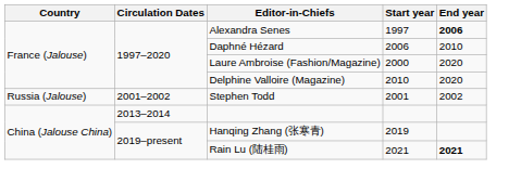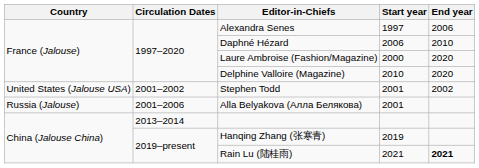 <table class="wikitable">
 <tr>
 <th>Country</th>
 <th>Circulation Dates</th>
 <th>Editor-in-Chiefs</th>
 <th>Start year</th>
 <th>End year</th>
 </tr>
 <tr>
 <td rowspan="4">France (<em>Jalouse</em>)</td>
 <td rowspan="4">1997–2020</td>
 <td>Alexandra Senes</td>
 <td>1997</td>
-<td><strong>2006</strong></td>
+<td>2006</td>
 </tr>
 <tr>
 <td>Daphné Hézard</td>
 <td>2006</td>
 <td>2010</td>
 </tr>
 <tr>
 <td>Laure Ambroise (Fashion/Magazine)</td>
 <td>2000</td>
 <td>2020</td>
 </tr>
 <tr>
 <td>Delphine Valloire (Magazine)</td>
 <td>2010</td>
 <td>2020</td>
 </tr>
 <tr>
-<td>Russia (<em>Jalouse</em>)</td>
+<td>United States (<em>Jalouse USA</em>)</td>
 <td>2001–2002</td>
 <td>Stephen Todd</td>
 <td>2001</td>
 <td>2002</td>
+</tr>
+<tr>
+<td>Russia (<em>Jalouse</em>)</td>
+<td>2001–2006</td>
+<td>Alla Belyakova (Алла Белякова)</td>
+<td>2001</td>
+<td></td>
 </tr>
 <tr>
 <td rowspan="3">China (<em>Jalouse China</em>)</td>
 <td>2013–2014</td>
 <td></td>
 <td></td>
 <td></td>
 </tr>
 <tr>
 <td rowspan="2">2019–present</td>
 <td>Hanqing Zhang (张寒青)</td>
 <td>2019</td>
 <td></td>
 </tr>
 <tr>
 <td>Rain Lu (陆桂雨)</td>
 <td>2021</td>
 <td><strong>2021</strong></td>
 </tr>
 </table>
